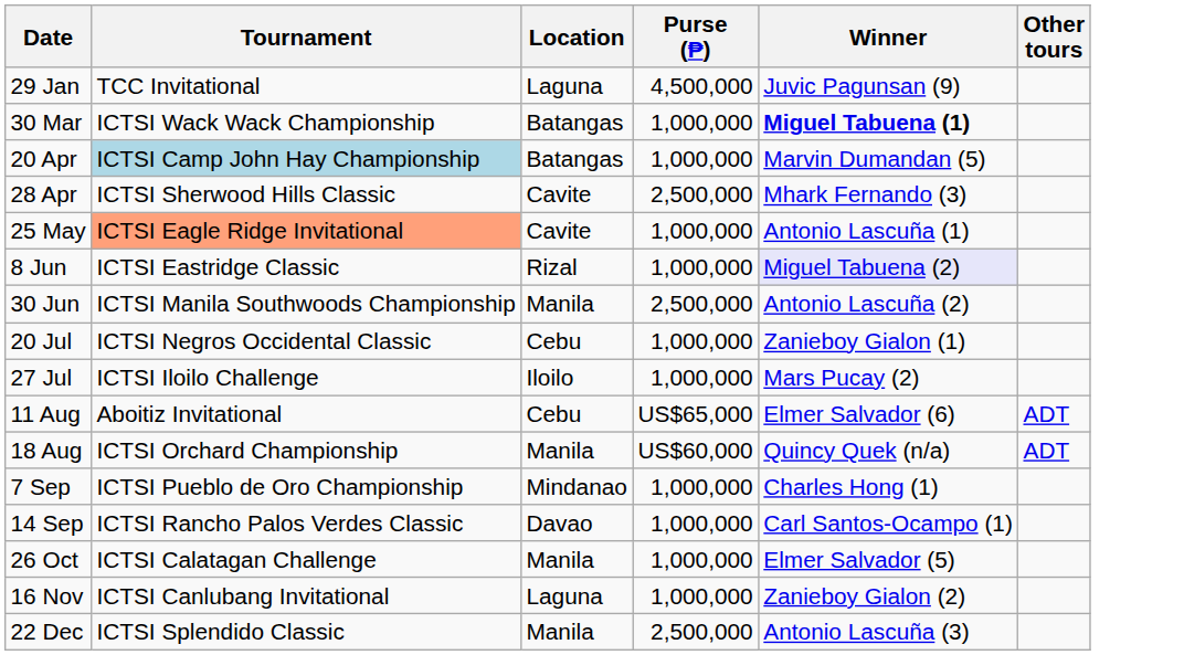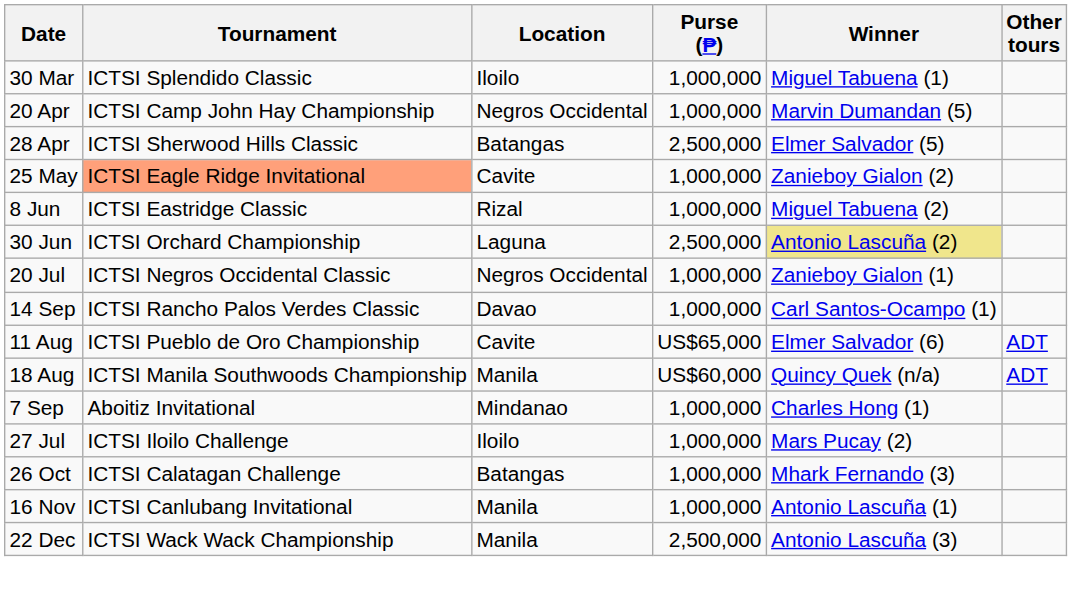 <table class="wikitable" style="font-size:95%">
 <tr>
 <th>Date</th>
 <th>Tournament</th>
 <th>Location</th>
 <th>Purse<br>(<a href='#'>₱</a>)</th>
 <th>Winner</th>
 <th>Other<br>tours</th>
 </tr>
 <tr>
-<td>29 Jan</td>
-<td>TCC Invitational</td>
-<td>Laguna</td>
-<td align=right>4,500,000</td>
-<td> <a href='#'>Juvic Pagunsan</a> (9)</td>
-<td></td>
-</tr>
-<tr>
 <td>30 Mar</td>
-<td>ICTSI Wack Wack Championship</td>
-<td>Batangas</td>
+<td>ICTSI Splendido Classic</td>
+<td>Iloilo</td>
 <td align=right>1,000,000</td>
-<td><strong> <a href='#'>Miguel Tabuena</a> (1)</strong></td>
+<td> <a href='#'>Miguel Tabuena</a> (1)</td>
 <td></td>
 </tr>
 <tr>
 <td>20 Apr</td>
-<td style="background: lightblue;">ICTSI Camp John Hay Championship</td>
-<td>Batangas</td>
+<td>ICTSI Camp John Hay Championship</td>
+<td>Negros Occidental</td>
 <td align=right>1,000,000</td>
 <td> <a href='#'>Marvin Dumandan</a> (5)</td>
 <td></td>
 </tr>
 <tr>
 <td>28 Apr</td>
 <td>ICTSI Sherwood Hills Classic</td>
-<td>Cavite</td>
+<td>Batangas</td>
 <td align=right>2,500,000</td>
-<td> <a href='#'>Mhark Fernando</a> (3)</td>
+<td> <a href='#'>Elmer Salvador</a> (5)</td>
 <td></td>
 </tr>
 <tr>
 <td>25 May</td>
 <td style="background: lightsalmon;">ICTSI Eagle Ridge Invitational</td>
 <td>Cavite</td>
 <td align=right>1,000,000</td>
-<td> <a href='#'>Antonio Lascuña</a> (1)</td>
+<td> <a href='#'>Zanieboy Gialon</a> (2)</td>
 <td></td>
 </tr>
 <tr>
 <td>8 Jun</td>
 <td>ICTSI Eastridge Classic</td>
 <td>Rizal</td>
 <td align=right>1,000,000</td>
-<td style="background: lavender;"> <a href='#'>Miguel Tabuena</a> (2)</td>
+<td> <a href='#'>Miguel Tabuena</a> (2)</td>
 <td></td>
 </tr>
 <tr>
 <td>30 Jun</td>
-<td>ICTSI Manila Southwoods Championship</td>
-<td>Manila</td>
+<td>ICTSI Orchard Championship</td>
+<td>Laguna</td>
 <td align=right>2,500,000</td>
-<td> <a href='#'>Antonio Lascuña</a> (2)</td>
+<td style="background: khaki;"> <a href='#'>Antonio Lascuña</a> (2)</td>
 <td></td>
 </tr>
 <tr>
 <td>20 Jul</td>
 <td>ICTSI Negros Occidental Classic</td>
-<td>Cebu</td>
+<td>Negros Occidental</td>
 <td align=right>1,000,000</td>
 <td> <a href='#'>Zanieboy Gialon</a> (1)</td>
+<td></td>
+</tr>
+<tr>
+<td>14 Sep</td>
+<td>ICTSI Rancho Palos Verdes Classic</td>
+<td>Davao</td>
+<td align=right>1,000,000</td>
+<td> <a href='#'>Carl Santos-Ocampo</a> (1)</td>
+<td></td>
+</tr>
+<tr>
+<td>11 Aug</td>
+<td>ICTSI Pueblo de Oro Championship</td>
+<td>Cavite</td>
+<td align=right>US$65,000</td>
+<td> <a href='#'>Elmer Salvador</a> (6)</td>
+<td><a href='#'>ADT</a></td>
+</tr>
+<tr>
+<td>18 Aug</td>
+<td>ICTSI Manila Southwoods Championship</td>
+<td>Manila</td>
+<td align=right>US$60,000</td>
+<td> <a href='#'>Quincy Quek</a> (n/a)</td>
+<td><a href='#'>ADT</a></td>
+</tr>
+<tr>
+<td>7 Sep</td>
+<td>Aboitiz Invitational</td>
+<td>Mindanao</td>
+<td align=right>1,000,000</td>
+<td> <a href='#'>Charles Hong</a> (1)</td>
 <td></td>
 </tr>
 <tr>
 <td>27 Jul</td>
 <td>ICTSI Iloilo Challenge</td>
 <td>Iloilo</td>
 <td align=right>1,000,000</td>
 <td> <a href='#'>Mars Pucay</a> (2)</td>
 <td></td>
 </tr>
 <tr>
-<td>11 Aug</td>
-<td>Aboitiz Invitational</td>
-<td>Cebu</td>
-<td align=right>US$65,000</td>
-<td> <a href='#'>Elmer Salvador</a> (6)</td>
-<td><a href='#'>ADT</a></td>
-</tr>
-<tr>
-<td>18 Aug</td>
-<td>ICTSI Orchard Championship</td>
-<td>Manila</td>
-<td align=right>US$60,000</td>
-<td> <a href='#'>Quincy Quek</a> (n/a)</td>
-<td><a href='#'>ADT</a></td>
-</tr>
-<tr>
-<td>7 Sep</td>
-<td>ICTSI Pueblo de Oro Championship</td>
-<td>Mindanao</td>
-<td align=right>1,000,000</td>
-<td> <a href='#'>Charles Hong</a> (1)</td>
-<td></td>
-</tr>
-<tr>
-<td>14 Sep</td>
-<td>ICTSI Rancho Palos Verdes Classic</td>
-<td>Davao</td>
-<td align=right>1,000,000</td>
-<td> <a href='#'>Carl Santos-Ocampo</a> (1)</td>
-<td></td>
-</tr>
-<tr>
 <td>26 Oct</td>
 <td>ICTSI Calatagan Challenge</td>
-<td>Manila</td>
+<td>Batangas</td>
 <td align=right>1,000,000</td>
-<td> <a href='#'>Elmer Salvador</a> (5)</td>
+<td> <a href='#'>Mhark Fernando</a> (3)</td>
 <td></td>
 </tr>
 <tr>
 <td>16 Nov</td>
 <td>ICTSI Canlubang Invitational</td>
-<td>Laguna</td>
+<td>Manila</td>
 <td align=right>1,000,000</td>
-<td> <a href='#'>Zanieboy Gialon</a> (2)</td>
+<td> <a href='#'>Antonio Lascuña</a> (1)</td>
 <td></td>
 </tr>
 <tr>
 <td>22 Dec</td>
-<td>ICTSI Splendido Classic</td>
+<td>ICTSI Wack Wack Championship</td>
 <td>Manila</td>
 <td align=right>2,500,000</td>
 <td> <a href='#'>Antonio Lascuña</a> (3)</td>
 <td></td>
 </tr>
 </table>
